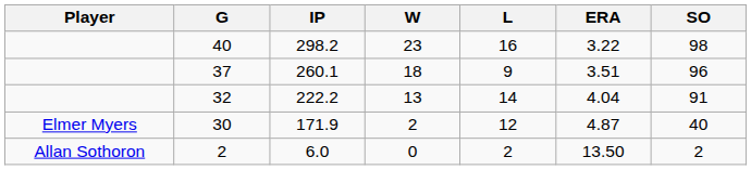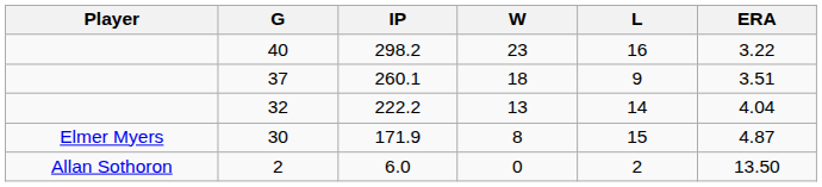 <table class="wikitable sortable">
 <tr>
 <th bgcolor="#DDDDFF" width="16%">Player</th>
 <th bgcolor="#DDDDFF" width="9%">G</th>
 <th bgcolor="#DDDDFF" width="9%">IP</th>
 <th bgcolor="#DDDDFF" width="9%">W</th>
 <th bgcolor="#DDDDFF" width="9%">L</th>
 <th bgcolor="#DDDDFF" width="9%">ERA</th>
-<th bgcolor="#DDDDFF" width="9%">SO</th>
 </tr>
 <tr align="center">
 <td></td>
 <td>40</td>
 <td>298.2</td>
 <td>23</td>
 <td>16</td>
 <td>3.22</td>
-<td>98</td>
 </tr>
 <tr align="center">
 <td></td>
 <td>37</td>
 <td>260.1</td>
 <td>18</td>
 <td>9</td>
 <td>3.51</td>
-<td>96</td>
 </tr>
 <tr align="center">
 <td></td>
 <td>32</td>
 <td>222.2</td>
 <td>13</td>
 <td>14</td>
 <td>4.04</td>
-<td>91</td>
 </tr>
 <tr align="center">
 <td><a href='#'>Elmer Myers</a></td>
 <td>30</td>
 <td>171.9</td>
-<td>2</td>
-<td>12</td>
+<td>8</td>
+<td>15</td>
 <td>4.87</td>
-<td>40</td>
 </tr>
 <tr align="center">
 <td><a href='#'>Allan Sothoron</a></td>
 <td>2</td>
 <td>6.0</td>
 <td>0</td>
 <td>2</td>
 <td>13.50</td>
-<td>2</td>
 </tr>
 </table>
